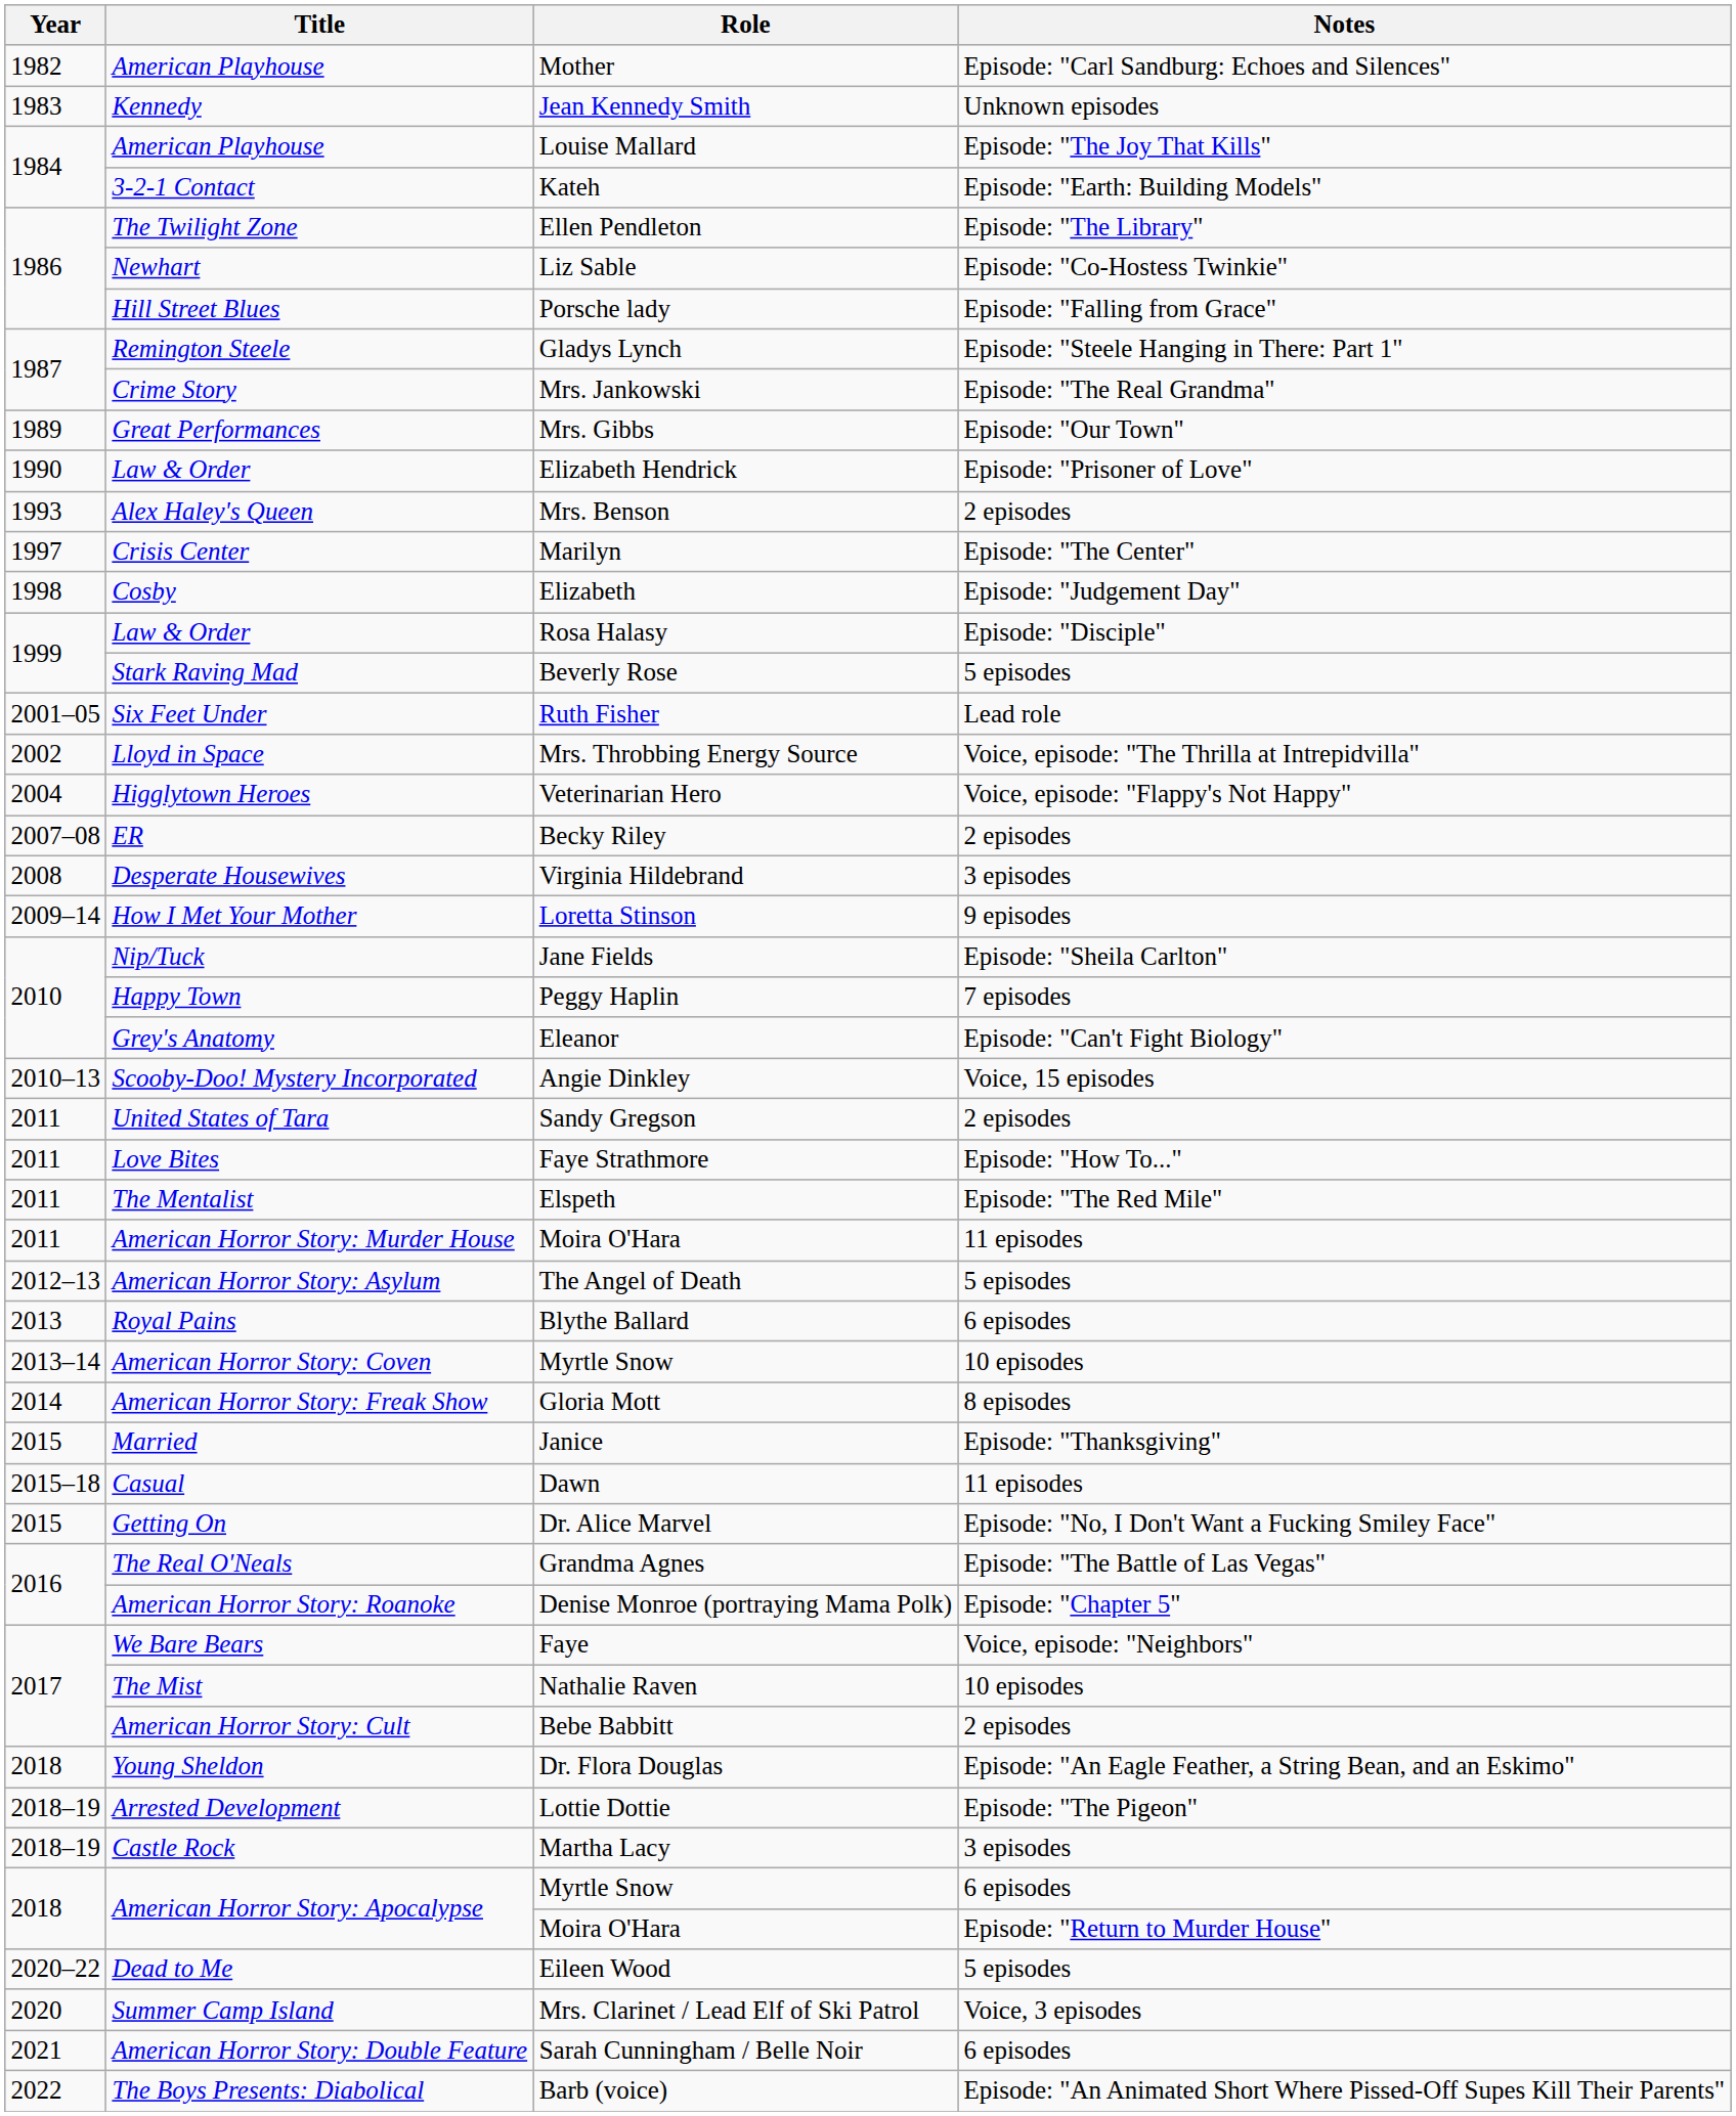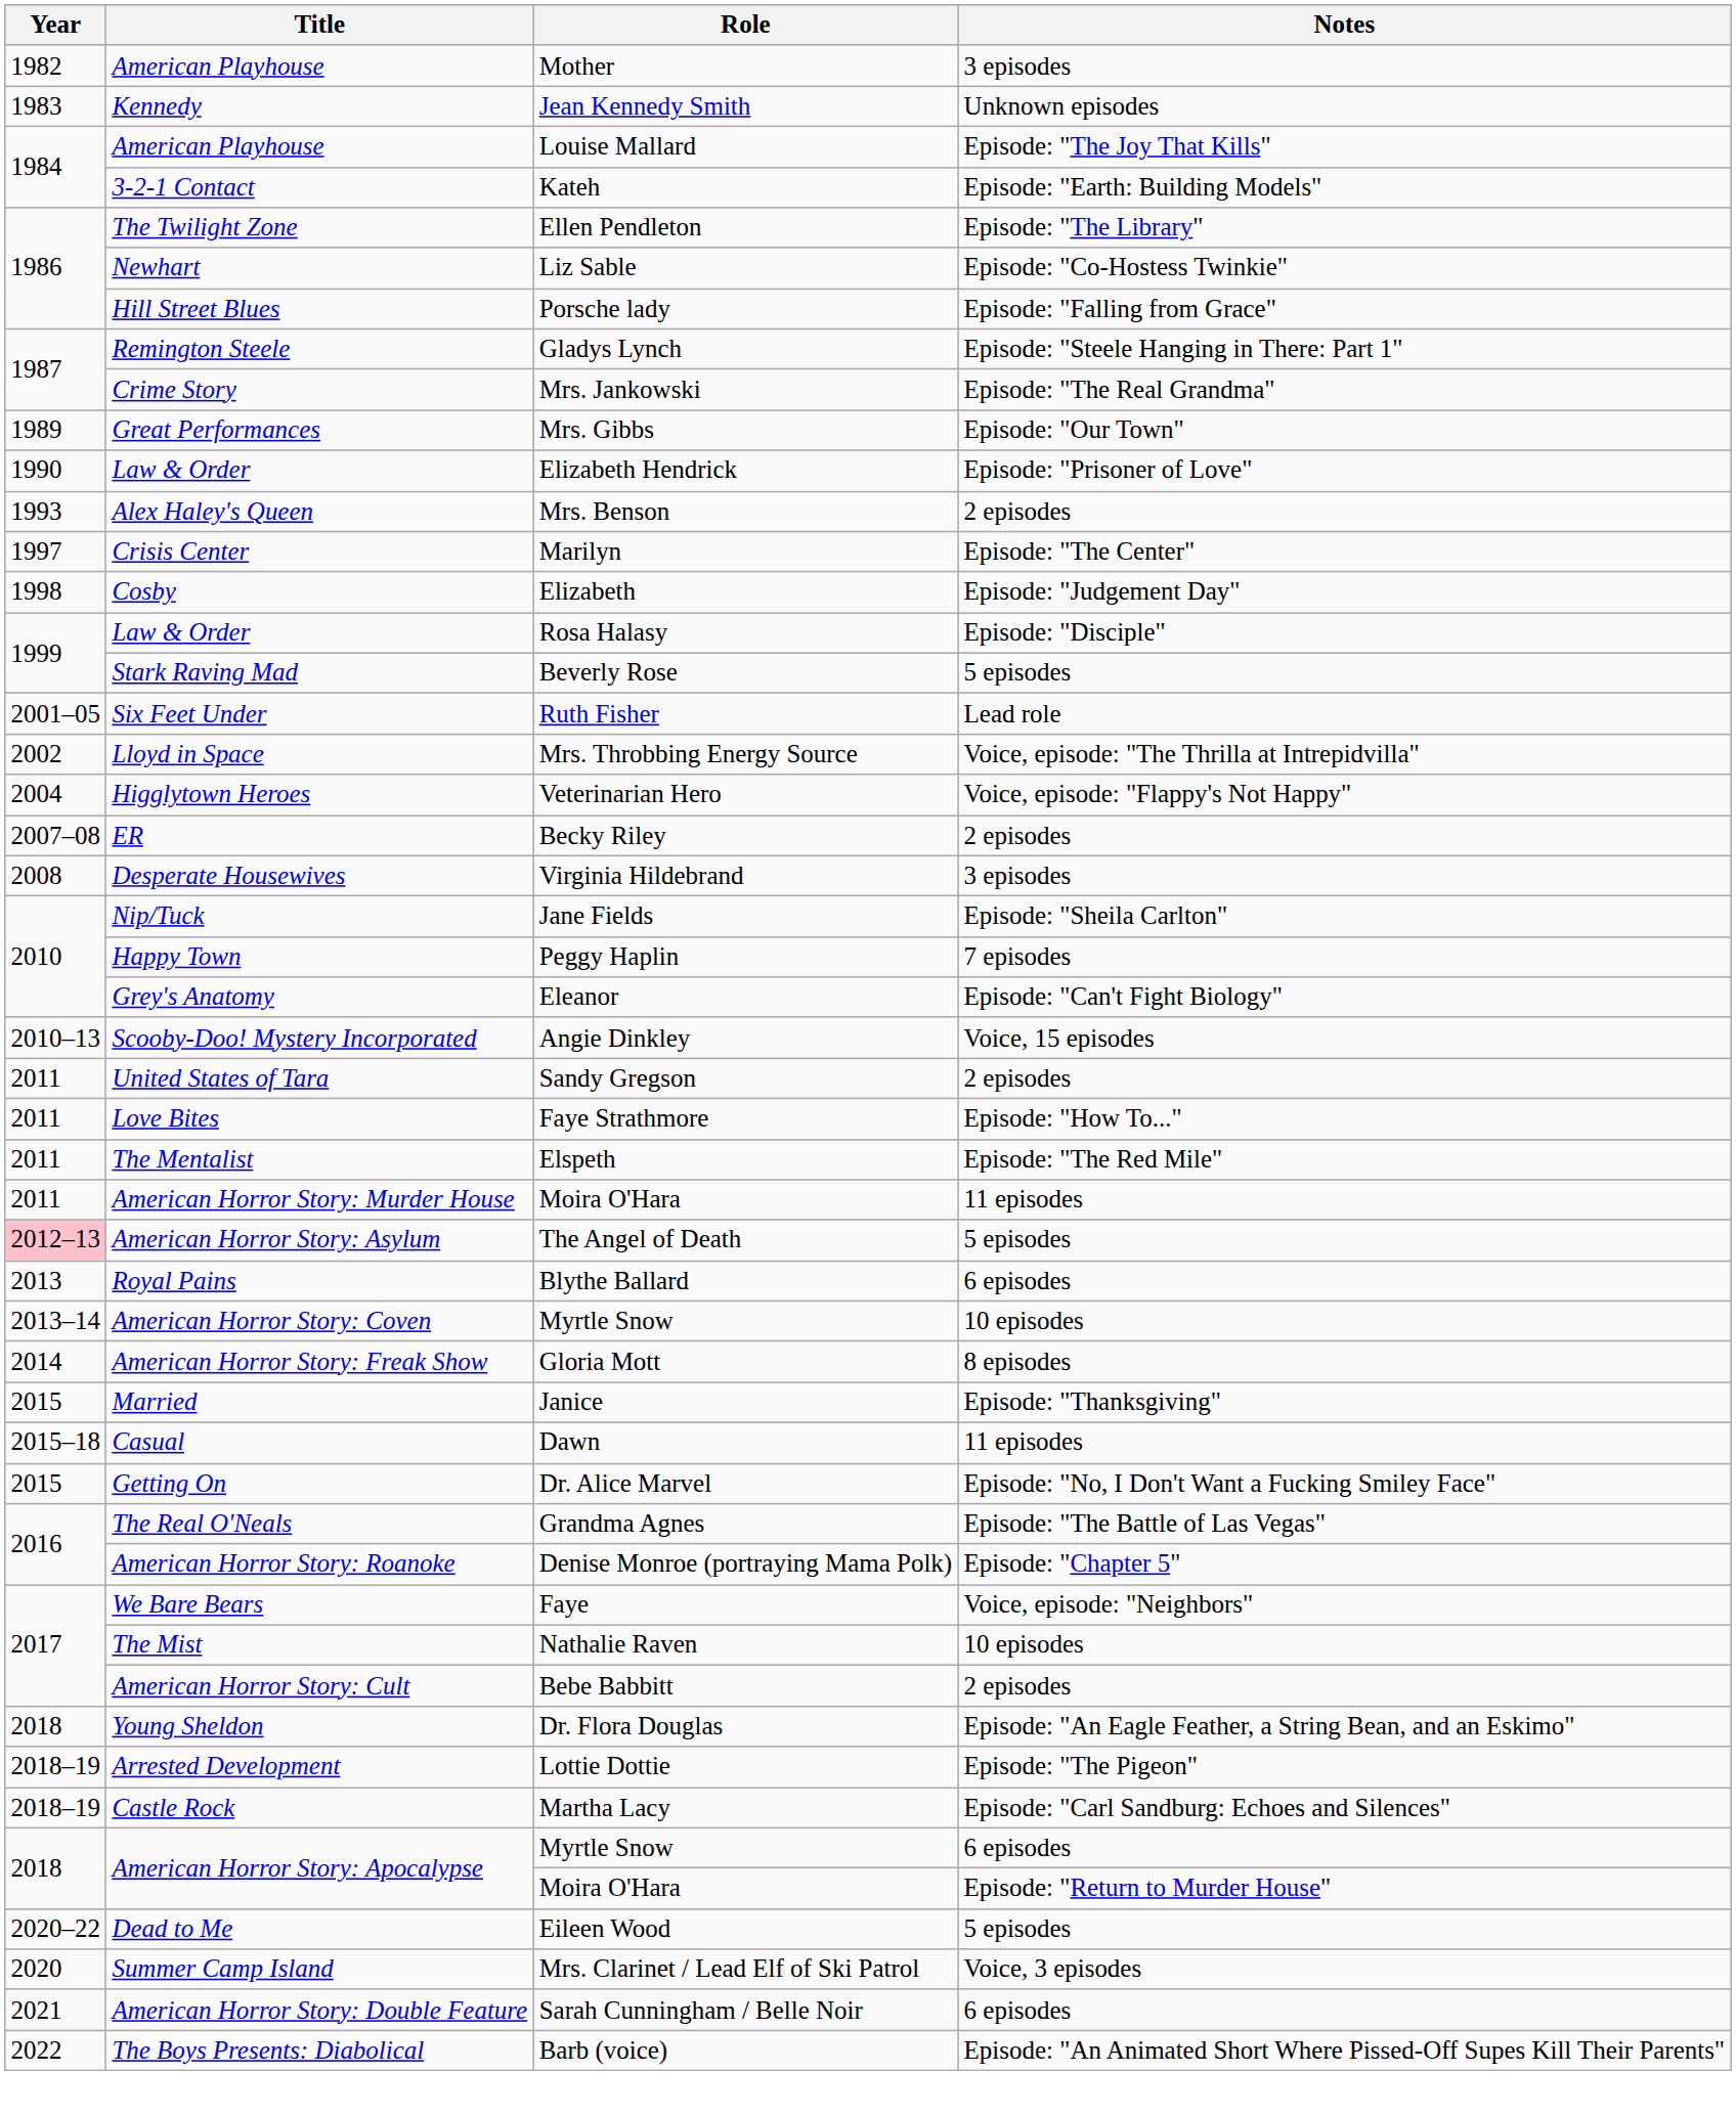 <table class="wikitable sortable">
 <tr>
 <th>Year</th>
 <th>Title</th>
 <th>Role</th>
 <th class="unsortable">Notes</th>
 </tr>
 <tr>
 <td>1982</td>
 <td><em><a href='#'>American Playhouse</a></em></td>
 <td>Mother</td>
-<td>Episode: "Carl Sandburg: Echoes and Silences"</td>
+<td>3 episodes</td>
 </tr>
 <tr>
 <td>1983</td>
 <td><em><a href='#'>Kennedy</a></em></td>
 <td><a href='#'>Jean Kennedy Smith</a></td>
 <td>Unknown episodes</td>
 </tr>
 <tr>
 <td rowspan="2">1984</td>
 <td><em><a href='#'>American Playhouse</a></em></td>
 <td>Louise Mallard</td>
 <td>Episode: "<a href='#'>The Joy That Kills</a>"</td>
 </tr>
 <tr>
 <td><em><a href='#'>3-2-1 Contact</a></em></td>
 <td>Kateh</td>
 <td>Episode: "Earth: Building Models"</td>
 </tr>
 <tr>
 <td rowspan="3">1986</td>
 <td><em><a href='#'>The Twilight Zone</a></em></td>
 <td>Ellen Pendleton</td>
 <td>Episode: "<a href='#'>The Library</a>"</td>
 </tr>
 <tr>
 <td><em><a href='#'>Newhart</a></em></td>
 <td>Liz Sable</td>
 <td>Episode: "Co-Hostess Twinkie"</td>
 </tr>
 <tr>
 <td><em><a href='#'>Hill Street Blues</a></em></td>
 <td>Porsche lady</td>
 <td>Episode: "Falling from Grace"</td>
 </tr>
 <tr>
 <td rowspan="2">1987</td>
 <td><em><a href='#'>Remington Steele</a></em></td>
 <td>Gladys Lynch</td>
 <td>Episode: "Steele Hanging in There: Part 1"</td>
 </tr>
 <tr>
 <td><em><a href='#'>Crime Story</a></em></td>
 <td>Mrs. Jankowski</td>
 <td>Episode: "The Real Grandma"</td>
 </tr>
 <tr>
 <td>1989</td>
 <td><em><a href='#'>Great Performances</a></em></td>
 <td>Mrs. Gibbs</td>
 <td>Episode: "Our Town"</td>
 </tr>
 <tr>
 <td>1990</td>
 <td><em><a href='#'>Law & Order</a></em></td>
 <td>Elizabeth Hendrick</td>
 <td>Episode: "Prisoner of Love"</td>
 </tr>
 <tr>
 <td>1993</td>
 <td><em><a href='#'>Alex Haley's Queen</a></em></td>
 <td>Mrs. Benson</td>
 <td>2 episodes</td>
 </tr>
 <tr>
 <td>1997</td>
 <td><em><a href='#'>Crisis Center</a></em></td>
 <td>Marilyn</td>
 <td>Episode: "The Center"</td>
 </tr>
 <tr>
 <td>1998</td>
 <td><em><a href='#'>Cosby</a></em></td>
 <td>Elizabeth</td>
 <td>Episode: "Judgement Day"</td>
 </tr>
 <tr>
 <td rowspan="2">1999</td>
 <td><em><a href='#'>Law & Order</a></em></td>
 <td>Rosa Halasy</td>
 <td>Episode: "Disciple"</td>
 </tr>
 <tr>
 <td><em><a href='#'>Stark Raving Mad</a></em></td>
 <td>Beverly Rose</td>
 <td>5 episodes</td>
 </tr>
 <tr>
 <td>2001–05</td>
 <td><em><a href='#'>Six Feet Under</a></em></td>
 <td><a href='#'>Ruth Fisher</a></td>
 <td>Lead role</td>
 </tr>
 <tr>
 <td>2002</td>
 <td><em><a href='#'>Lloyd in Space</a></em></td>
 <td>Mrs. Throbbing Energy Source</td>
 <td>Voice, episode: "The Thrilla at Intrepidvilla"</td>
 </tr>
 <tr>
 <td>2004</td>
 <td><em><a href='#'>Higglytown Heroes</a></em></td>
 <td>Veterinarian Hero</td>
 <td>Voice, episode: "Flappy's Not Happy"</td>
 </tr>
 <tr>
 <td>2007–08</td>
 <td><em><a href='#'>ER</a></em></td>
 <td>Becky Riley</td>
 <td>2 episodes</td>
 </tr>
 <tr>
 <td>2008</td>
 <td><em><a href='#'>Desperate Housewives</a></em></td>
 <td>Virginia Hildebrand</td>
 <td>3 episodes</td>
 </tr>
 <tr>
-<td>2009–14</td>
-<td><em><a href='#'>How I Met Your Mother</a></em></td>
-<td><a href='#'>Loretta Stinson</a></td>
-<td>9 episodes</td>
-</tr>
-<tr>
 <td rowspan="3">2010</td>
 <td><em><a href='#'>Nip/Tuck</a></em></td>
 <td>Jane Fields</td>
 <td>Episode: "Sheila Carlton"</td>
 </tr>
 <tr>
 <td><em><a href='#'>Happy Town</a></em></td>
 <td>Peggy Haplin</td>
 <td>7 episodes</td>
 </tr>
 <tr>
 <td><em><a href='#'>Grey's Anatomy</a></em></td>
 <td>Eleanor</td>
 <td>Episode: "Can't Fight Biology"</td>
 </tr>
 <tr>
 <td>2010–13</td>
 <td><em><a href='#'>Scooby-Doo! Mystery Incorporated</a></em></td>
 <td>Angie Dinkley</td>
 <td>Voice, 15 episodes</td>
 </tr>
 <tr>
 <td>2011</td>
 <td><em><a href='#'>United States of Tara</a></em></td>
 <td>Sandy Gregson</td>
 <td>2 episodes</td>
 </tr>
 <tr>
 <td>2011</td>
 <td><em><a href='#'>Love Bites</a></em></td>
 <td>Faye Strathmore</td>
 <td>Episode: "How To..."</td>
 </tr>
 <tr>
 <td>2011</td>
 <td><em><a href='#'>The Mentalist</a></em></td>
 <td>Elspeth</td>
 <td>Episode: "The Red Mile"</td>
 </tr>
 <tr>
 <td>2011</td>
 <td><em><a href='#'>American Horror Story: Murder House</a></em></td>
 <td>Moira O'Hara</td>
 <td>11 episodes</td>
 </tr>
 <tr>
-<td>2012–13</td>
+<td style="background: pink;">2012–13</td>
 <td><em><a href='#'>American Horror Story: Asylum</a></em></td>
 <td>The Angel of Death</td>
 <td>5 episodes</td>
 </tr>
 <tr>
 <td>2013</td>
 <td><em><a href='#'>Royal Pains</a></em></td>
 <td>Blythe Ballard</td>
 <td>6 episodes</td>
 </tr>
 <tr>
 <td>2013–14</td>
 <td><em><a href='#'>American Horror Story: Coven</a></em></td>
 <td>Myrtle Snow</td>
 <td>10 episodes</td>
 </tr>
 <tr>
 <td>2014</td>
 <td><em><a href='#'>American Horror Story: Freak Show</a></em></td>
 <td>Gloria Mott</td>
 <td>8 episodes</td>
 </tr>
 <tr>
 <td>2015</td>
 <td><em><a href='#'>Married</a></em></td>
 <td>Janice</td>
 <td>Episode: "Thanksgiving"</td>
 </tr>
 <tr>
 <td>2015–18</td>
 <td><em><a href='#'>Casual</a></em></td>
 <td>Dawn</td>
 <td>11 episodes</td>
 </tr>
 <tr>
 <td>2015</td>
 <td><em><a href='#'>Getting On</a></em></td>
 <td>Dr. Alice Marvel</td>
 <td>Episode: "No, I Don't Want a Fucking Smiley Face"</td>
 </tr>
 <tr>
 <td rowspan="2">2016</td>
 <td><em><a href='#'>The Real O'Neals</a></em></td>
 <td>Grandma Agnes</td>
 <td>Episode: "The Battle of Las Vegas"</td>
 </tr>
 <tr>
 <td><em><a href='#'>American Horror Story: Roanoke</a></em></td>
 <td>Denise Monroe (portraying Mama Polk)</td>
 <td>Episode: "<a href='#'>Chapter 5</a>"</td>
 </tr>
 <tr>
 <td rowspan="3">2017</td>
 <td><em><a href='#'>We Bare Bears</a></em></td>
 <td>Faye</td>
 <td>Voice, episode: "Neighbors"</td>
 </tr>
 <tr>
 <td><em><a href='#'>The Mist</a></em></td>
 <td>Nathalie Raven</td>
 <td>10 episodes</td>
 </tr>
 <tr>
 <td><em><a href='#'>American Horror Story: Cult</a></em></td>
 <td>Bebe Babbitt</td>
 <td>2 episodes</td>
 </tr>
 <tr>
 <td>2018</td>
 <td><em><a href='#'>Young Sheldon</a></em></td>
 <td>Dr. Flora Douglas</td>
 <td>Episode: "An Eagle Feather, a String Bean, and an Eskimo"</td>
 </tr>
 <tr>
 <td>2018–19</td>
 <td><em><a href='#'>Arrested Development</a></em></td>
 <td>Lottie Dottie</td>
 <td>Episode: "The Pigeon"</td>
 </tr>
 <tr>
 <td>2018–19</td>
 <td><em><a href='#'>Castle Rock</a></em></td>
 <td>Martha Lacy</td>
-<td>3 episodes</td>
+<td>Episode: "Carl Sandburg: Echoes and Silences"</td>
 </tr>
 <tr>
 <td rowspan=2>2018</td>
 <td rowspan=2><em><a href='#'>American Horror Story: Apocalypse</a></em></td>
 <td>Myrtle Snow</td>
 <td>6 episodes</td>
 </tr>
 <tr>
 <td>Moira O'Hara</td>
 <td>Episode: "<a href='#'>Return to Murder House</a>"</td>
 </tr>
 <tr>
 <td>2020–22</td>
 <td><em><a href='#'>Dead to Me</a></em></td>
 <td>Eileen Wood</td>
 <td>5 episodes</td>
 </tr>
 <tr>
 <td>2020</td>
 <td><em><a href='#'>Summer Camp Island</a></em></td>
 <td>Mrs. Clarinet / Lead Elf of Ski Patrol</td>
 <td>Voice, 3 episodes</td>
 </tr>
 <tr>
 <td>2021</td>
 <td><em><a href='#'>American Horror Story: Double Feature</a></em></td>
 <td>Sarah Cunningham / Belle Noir</td>
 <td>6 episodes</td>
 </tr>
 <tr>
 <td>2022</td>
 <td><em><a href='#'>The Boys Presents: Diabolical</a></em></td>
 <td>Barb (voice)</td>
 <td>Episode: "An Animated Short Where Pissed-Off Supes Kill Their Parents"</td>
 </tr>
 </table>
